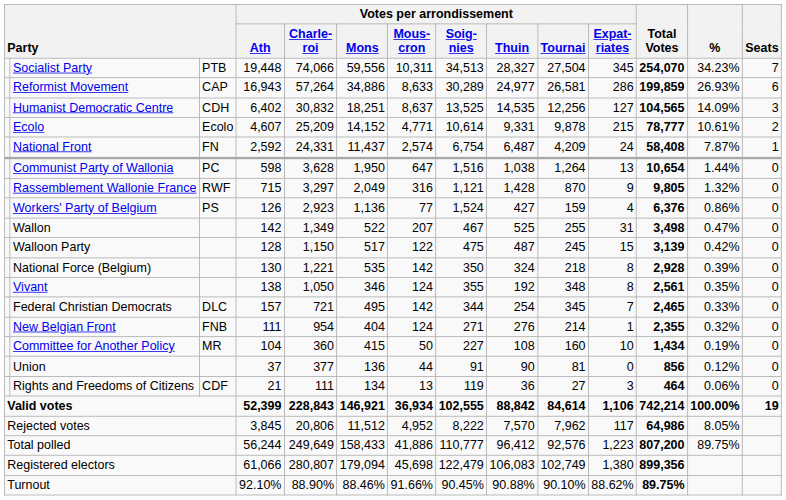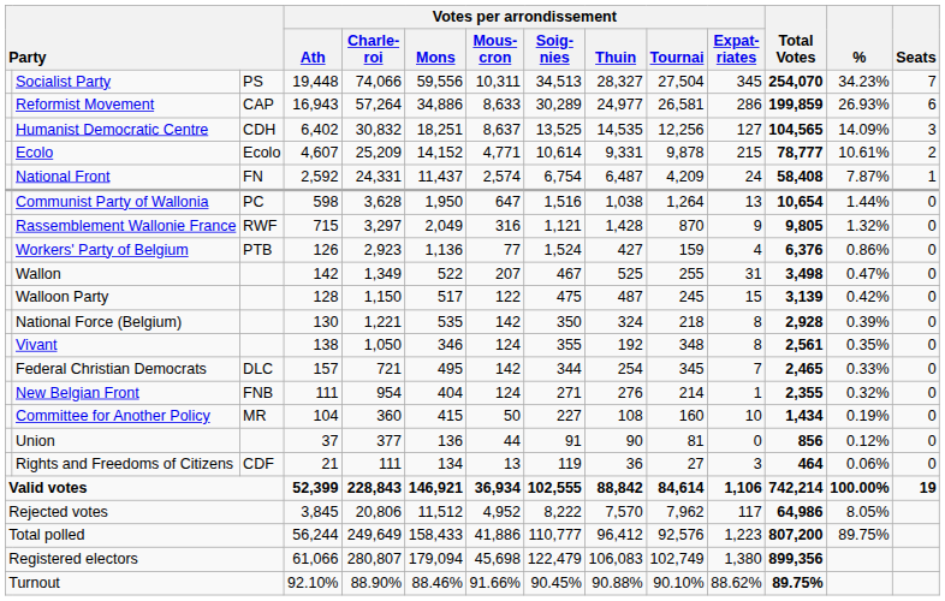 <table class="wikitable" border="1" style="text-align:right;">
 <tr>
 <th style="text-align:left;" valign=bottom rowspan=2 colspan=3>Party</th>
 <th colspan=8>Votes per arrondissement</th>
 <th align=center valign=bottom rowspan=2 width="50">Total Votes</th>
 <th align=center valign=bottom rowspan=2 width="50">%</th>
 <th align=center valign=bottom rowspan=2>Seats</th>
 </tr>
 <tr>
 <th align=center valign=bottom width="50"><a href='#'>Ath</a></th>
 <th align=center valign=bottom width="60"><a href='#'>Charle- roi</a></th>
 <th align=center valign=bottom width="50"><a href='#'>Mons</a></th>
 <th align=center valign=bottom width="50"><a href='#'>Mous- cron</a></th>
 <th align=center valign=bottom width="50"><a href='#'>Soig- nies</a></th>
 <th align=center valign=bottom width="50"><a href='#'>Thuin</a></th>
 <th align=center valign=bottom width="50"><a href='#'>Tournai</a></th>
 <th align=center valign=bottom width="50"><a href='#'>Expat- riates</a></th>
 </tr>
 <tr>
 <td></td>
 <td align=left><a href='#'>Socialist Party</a></td>
-<td align=left>PTB</td>
+<td align=left>PS</td>
 <td>19,448</td>
 <td>74,066</td>
 <td>59,556</td>
 <td>10,311</td>
 <td>34,513</td>
 <td>28,327</td>
 <td>27,504</td>
 <td>345</td>
 <td><strong>254,070</strong></td>
 <td>34.23%</td>
 <td>7</td>
 </tr>
 <tr>
 <td></td>
 <td align=left><a href='#'>Reformist Movement</a></td>
 <td align=left>CAP</td>
 <td>16,943</td>
 <td>57,264</td>
 <td>34,886</td>
 <td>8,633</td>
 <td>30,289</td>
 <td>24,977</td>
 <td>26,581</td>
 <td>286</td>
 <td><strong>199,859</strong></td>
 <td>26.93%</td>
 <td>6</td>
 </tr>
 <tr>
 <td></td>
 <td align=left style="white-space: nowrap;"><a href='#'>Humanist Democratic Centre</a></td>
 <td align=left>CDH</td>
 <td>6,402</td>
 <td>30,832</td>
 <td>18,251</td>
 <td>8,637</td>
 <td>13,525</td>
 <td>14,535</td>
 <td>12,256</td>
 <td>127</td>
 <td><strong>104,565</strong></td>
 <td>14.09%</td>
 <td>3</td>
 </tr>
 <tr>
 <td></td>
 <td align=left><a href='#'>Ecolo</a></td>
 <td align=left>Ecolo</td>
 <td>4,607</td>
 <td>25,209</td>
 <td>14,152</td>
 <td>4,771</td>
 <td>10,614</td>
 <td>9,331</td>
 <td>9,878</td>
 <td>215</td>
 <td><strong>78,777</strong></td>
 <td>10.61%</td>
 <td>2</td>
 </tr>
 <tr>
 <td></td>
 <td align=left><a href='#'>National Front</a></td>
 <td align=left>FN</td>
 <td>2,592</td>
 <td>24,331</td>
 <td>11,437</td>
 <td>2,574</td>
 <td>6,754</td>
 <td>6,487</td>
 <td>4,209</td>
 <td>24</td>
 <td><strong>58,408</strong></td>
 <td>7.87%</td>
 <td>1</td>
 </tr>
 <tr style="border-top:3px solid darkgray;">
 <td></td>
 <td align=left><a href='#'>Communist Party of Wallonia</a></td>
 <td align=left>PC</td>
 <td>598</td>
 <td>3,628</td>
 <td>1,950</td>
 <td>647</td>
 <td>1,516</td>
 <td>1,038</td>
 <td>1,264</td>
 <td>13</td>
 <td><strong>10,654</strong></td>
 <td>1.44%</td>
 <td>0</td>
 </tr>
 <tr>
 <td></td>
 <td align=left><a href='#'>Rassemblement Wallonie France</a></td>
 <td align=left>RWF</td>
 <td>715</td>
 <td>3,297</td>
 <td>2,049</td>
 <td>316</td>
 <td>1,121</td>
 <td>1,428</td>
 <td>870</td>
 <td>9</td>
 <td><strong>9,805</strong></td>
 <td>1.32%</td>
 <td>0</td>
 </tr>
 <tr>
 <td></td>
 <td align=left><a href='#'>Workers' Party of Belgium</a></td>
-<td align=left>PS</td>
+<td align=left>PTB</td>
 <td>126</td>
 <td>2,923</td>
 <td>1,136</td>
 <td>77</td>
 <td>1,524</td>
 <td>427</td>
 <td>159</td>
 <td>4</td>
 <td><strong>6,376</strong></td>
 <td>0.86%</td>
 <td>0</td>
 </tr>
 <tr>
 <td></td>
 <td align=left>Wallon</td>
 <td align=left></td>
 <td>142</td>
 <td>1,349</td>
 <td>522</td>
 <td>207</td>
 <td>467</td>
 <td>525</td>
 <td>255</td>
 <td>31</td>
 <td><strong>3,498</strong></td>
 <td>0.47%</td>
 <td>0</td>
 </tr>
 <tr>
 <td></td>
 <td align=left>Walloon Party</td>
 <td align=left></td>
 <td>128</td>
 <td>1,150</td>
 <td>517</td>
 <td>122</td>
 <td>475</td>
 <td>487</td>
 <td>245</td>
 <td>15</td>
 <td><strong>3,139</strong></td>
 <td>0.42%</td>
 <td>0</td>
 </tr>
 <tr>
 <td></td>
 <td align=left>National Force (Belgium)</td>
 <td align=left></td>
 <td>130</td>
 <td>1,221</td>
 <td>535</td>
 <td>142</td>
 <td>350</td>
 <td>324</td>
 <td>218</td>
 <td>8</td>
 <td><strong>2,928</strong></td>
 <td>0.39%</td>
 <td>0</td>
 </tr>
 <tr>
 <td></td>
 <td align=left><a href='#'>Vivant</a></td>
 <td align=left></td>
 <td>138</td>
 <td>1,050</td>
 <td>346</td>
 <td>124</td>
 <td>355</td>
 <td>192</td>
 <td>348</td>
 <td>8</td>
 <td><strong>2,561</strong></td>
 <td>0.35%</td>
 <td>0</td>
 </tr>
 <tr>
 <td></td>
 <td align=left>Federal Christian Democrats</td>
 <td align=left>DLC</td>
 <td>157</td>
 <td>721</td>
 <td>495</td>
 <td>142</td>
 <td>344</td>
 <td>254</td>
 <td>345</td>
 <td>7</td>
 <td><strong>2,465</strong></td>
 <td>0.33%</td>
 <td>0</td>
 </tr>
 <tr>
 <td></td>
 <td align=left><a href='#'>New Belgian Front</a></td>
 <td align=left>FNB</td>
 <td>111</td>
 <td>954</td>
 <td>404</td>
 <td>124</td>
 <td>271</td>
 <td>276</td>
 <td>214</td>
 <td>1</td>
 <td><strong>2,355</strong></td>
 <td>0.32%</td>
 <td>0</td>
 </tr>
 <tr>
 <td></td>
 <td align=left><a href='#'>Committee for Another Policy</a></td>
 <td align=left>MR</td>
 <td>104</td>
 <td>360</td>
 <td>415</td>
 <td>50</td>
 <td>227</td>
 <td>108</td>
 <td>160</td>
 <td>10</td>
 <td><strong>1,434</strong></td>
 <td>0.19%</td>
 <td>0</td>
 </tr>
 <tr>
 <td></td>
 <td align=left>Union</td>
 <td align=left></td>
 <td>37</td>
 <td>377</td>
 <td>136</td>
 <td>44</td>
 <td>91</td>
 <td>90</td>
 <td>81</td>
 <td>0</td>
 <td><strong>856</strong></td>
 <td>0.12%</td>
 <td>0</td>
 </tr>
 <tr>
 <td></td>
 <td align=left>Rights and Freedoms of Citizens</td>
 <td align=left>CDF</td>
 <td>21</td>
 <td>111</td>
 <td>134</td>
 <td>13</td>
 <td>119</td>
 <td>36</td>
 <td>27</td>
 <td>3</td>
 <td><strong>464</strong></td>
 <td>0.06%</td>
 <td>0</td>
 </tr>
 <tr style="font-weight:bold">
 <td align=left colspan=3>Valid votes</td>
 <td>52,399</td>
 <td>228,843</td>
 <td>146,921</td>
 <td>36,934</td>
 <td>102,555</td>
 <td>88,842</td>
 <td>84,614</td>
 <td>1,106</td>
 <td>742,214</td>
 <td>100.00%</td>
 <td>19</td>
 </tr>
 <tr>
 <td align=left colspan=3>Rejected votes</td>
 <td>3,845</td>
 <td>20,806</td>
 <td>11,512</td>
 <td>4,952</td>
 <td>8,222</td>
 <td>7,570</td>
 <td>7,962</td>
 <td>117</td>
 <td><strong>64,986</strong></td>
 <td>8.05%</td>
 <td></td>
 </tr>
 <tr>
 <td align=left colspan=3>Total polled</td>
 <td>56,244</td>
 <td>249,649</td>
 <td>158,433</td>
 <td>41,886</td>
 <td>110,777</td>
 <td>96,412</td>
 <td>92,576</td>
 <td>1,223</td>
 <td><strong>807,200</strong></td>
 <td>89.75%</td>
 <td></td>
 </tr>
 <tr>
 <td align=left colspan=3>Registered electors</td>
 <td>61,066</td>
 <td>280,807</td>
 <td>179,094</td>
 <td>45,698</td>
 <td>122,479</td>
 <td>106,083</td>
 <td>102,749</td>
 <td>1,380</td>
 <td><strong>899,356</strong></td>
 <td></td>
 <td></td>
 </tr>
 <tr>
 <td align=left colspan=3>Turnout</td>
 <td>92.10%</td>
 <td>88.90%</td>
 <td>88.46%</td>
 <td>91.66%</td>
 <td>90.45%</td>
 <td>90.88%</td>
 <td>90.10%</td>
 <td>88.62%</td>
 <td><strong>89.75%</strong></td>
 <td></td>
 <td></td>
 </tr>
 </table>
